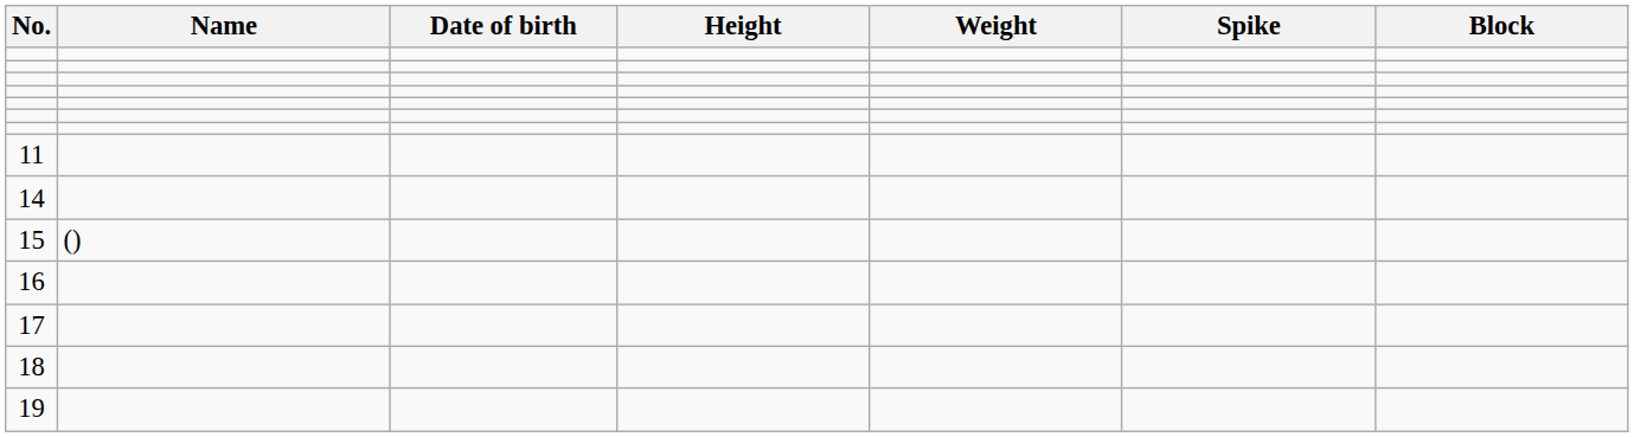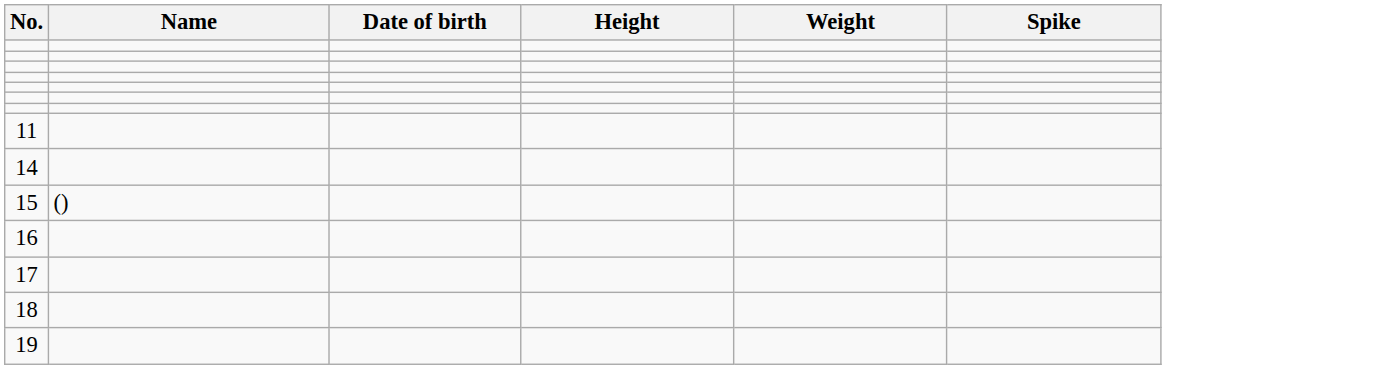 <table class="wikitable sortable" style="font-size:100%; text-align:center;">
 <tr>
 <th>No.</th>
 <th style="width:12em">Name</th>
 <th style="width:8em">Date of birth</th>
 <th style="width:9em">Height</th>
 <th style="width:9em">Weight</th>
 <th style="width:9em">Spike</th>
-<th style="width:9em">Block</th>
 </tr>
 <tr>
 <td></td>
 <td align=left> </td>
 <td align=right></td>
-<td></td>
 <td></td>
 <td></td>
 <td></td>
 </tr>
 <tr>
 <td></td>
 <td align=left> </td>
 <td align=right></td>
 <td></td>
 <td></td>
 <td></td>
-<td></td>
 </tr>
 <tr>
 <td></td>
 <td align=left> </td>
 <td align=right></td>
-<td></td>
 <td></td>
 <td></td>
 <td></td>
 </tr>
 <tr>
 <td></td>
 <td align=left> </td>
 <td align=right></td>
 <td></td>
 <td></td>
 <td></td>
-<td></td>
 </tr>
 <tr>
 <td></td>
 <td align=left> </td>
 <td align=right></td>
-<td></td>
 <td></td>
 <td></td>
 <td></td>
 </tr>
 <tr>
 <td></td>
 <td align=left> </td>
 <td align=right></td>
 <td></td>
 <td></td>
 <td></td>
-<td></td>
 </tr>
 <tr>
 <td></td>
 <td align=left> </td>
 <td align=right></td>
-<td></td>
 <td></td>
 <td></td>
 <td></td>
 </tr>
 <tr>
 <td>11</td>
 <td align=left> </td>
 <td align=right></td>
 <td></td>
 <td></td>
 <td></td>
-<td></td>
 </tr>
 <tr>
 <td>14</td>
 <td align=left> </td>
 <td align=right></td>
-<td></td>
 <td></td>
 <td></td>
 <td></td>
 </tr>
 <tr>
 <td>15</td>
 <td align=left>  ()</td>
 <td align=right></td>
 <td></td>
 <td></td>
 <td></td>
-<td></td>
 </tr>
 <tr>
 <td>16</td>
 <td align=left> </td>
 <td align=right></td>
-<td></td>
 <td></td>
 <td></td>
 <td></td>
 </tr>
 <tr>
 <td>17</td>
 <td align=left> </td>
 <td align=right></td>
 <td></td>
 <td></td>
 <td></td>
-<td></td>
 </tr>
 <tr>
 <td>18</td>
 <td align=left> </td>
 <td align=right></td>
-<td></td>
 <td></td>
 <td></td>
 <td></td>
 </tr>
 <tr>
 <td>19</td>
 <td align=left> </td>
 <td align=right></td>
 <td></td>
 <td></td>
 <td></td>
-<td></td>
 </tr>
 </table>
